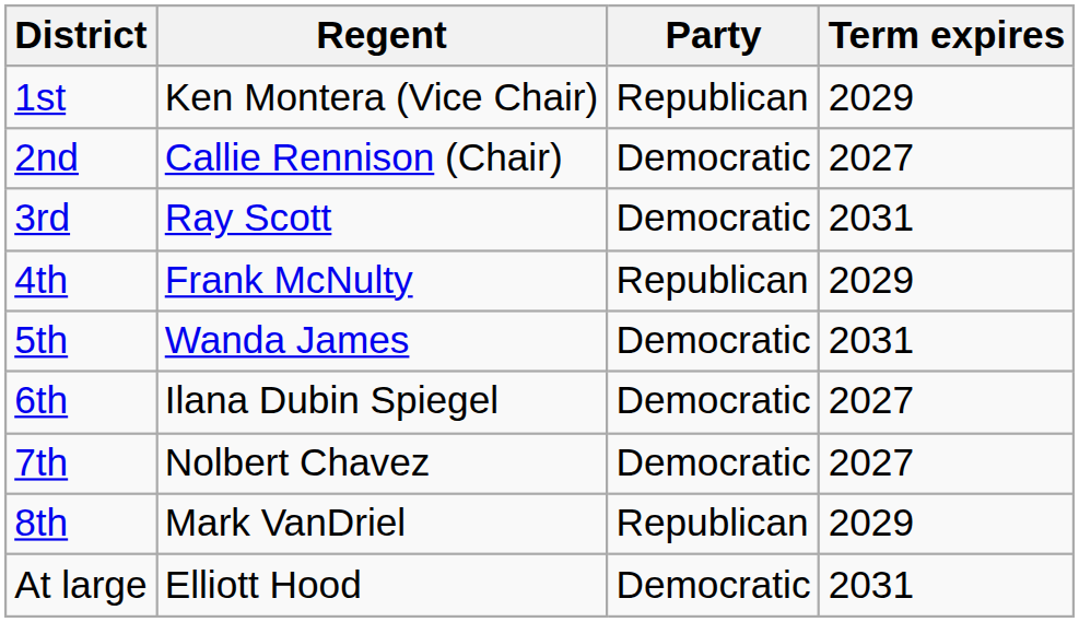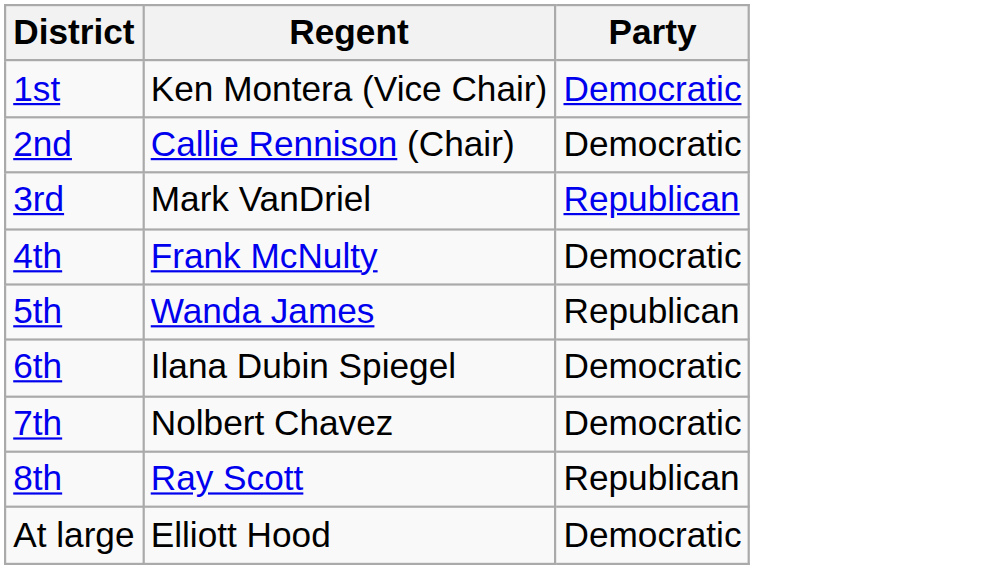 <table class=wikitable>
 <tr>
 <th>District</th>
 <th>Regent</th>
 <th>Party</th>
-<th>Term expires</th>
 </tr>
 <tr>
 <td><a href='#'>1st</a></td>
 <td>Ken Montera (Vice Chair)</td>
-<td>Republican</td>
-<td>2029</td>
+<td><a href='#'>Democratic</a></td>
 </tr>
 <tr>
 <td><a href='#'>2nd</a></td>
 <td><a href='#'>Callie Rennison</a> (Chair)</td>
 <td>Democratic</td>
-<td>2027</td>
 </tr>
 <tr>
 <td><a href='#'>3rd</a></td>
-<td><a href='#'>Ray Scott</a></td>
-<td>Democratic</td>
-<td>2031</td>
+<td>Mark VanDriel</td>
+<td><a href='#'>Republican</a></td>
 </tr>
 <tr>
 <td><a href='#'>4th</a></td>
 <td><a href='#'>Frank McNulty</a></td>
-<td>Republican</td>
-<td>2029</td>
+<td>Democratic</td>
 </tr>
 <tr>
 <td><a href='#'>5th</a></td>
 <td><a href='#'>Wanda James</a></td>
-<td>Democratic</td>
-<td>2031</td>
+<td>Republican</td>
 </tr>
 <tr>
 <td><a href='#'>6th</a></td>
 <td>Ilana Dubin Spiegel</td>
 <td>Democratic</td>
-<td>2027</td>
 </tr>
 <tr>
 <td><a href='#'>7th</a></td>
 <td>Nolbert Chavez</td>
 <td>Democratic</td>
-<td>2027</td>
 </tr>
 <tr>
 <td><a href='#'>8th</a></td>
-<td>Mark VanDriel</td>
+<td><a href='#'>Ray Scott</a></td>
 <td>Republican</td>
-<td>2029</td>
 </tr>
 <tr>
 <td>At large</td>
 <td>Elliott Hood</td>
 <td>Democratic</td>
-<td>2031</td>
 </tr>
 </table>
